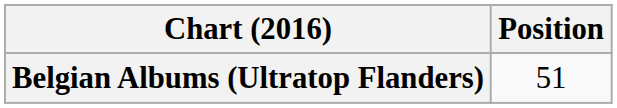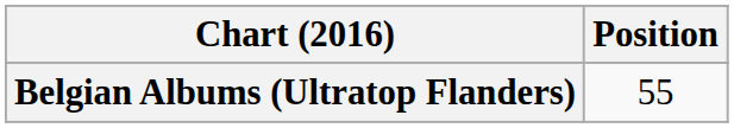 <table class="wikitable plainrowheaders" style="text-align:center">
 <tr>
 <th scope="col">Chart (2016)</th>
 <th scope="col">Position</th>
 </tr>
 <tr>
 <th scope="row">Belgian Albums (Ultratop Flanders)</th>
-<td>51</td>
+<td>55</td>
 </tr>
 </table>
